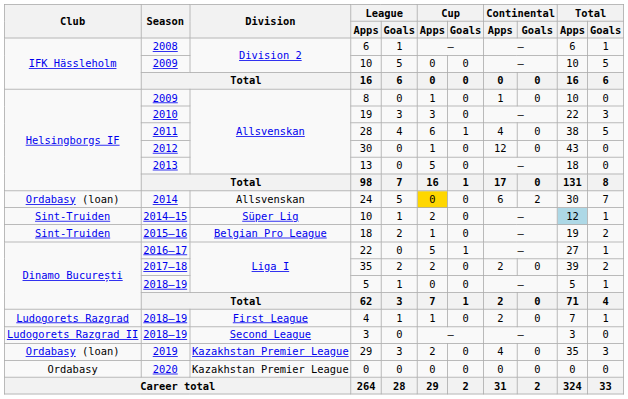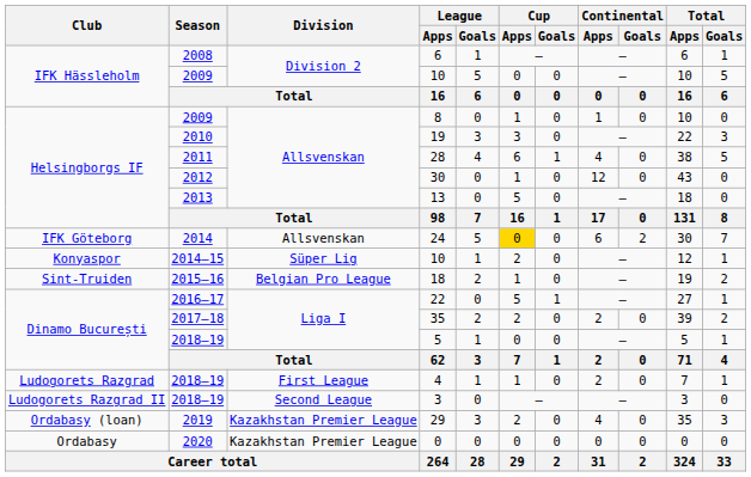 <table class="wikitable" style="text-align:center">
 <tr>
 <th rowspan="2">Club</th>
 <th rowspan="2">Season</th>
 <th rowspan="2">Division</th>
 <th colspan="2">League</th>
 <th colspan="2">Cup</th>
 <th colspan="2">Continental</th>
 <th colspan="2">Total</th>
 </tr>
 <tr>
 <th>Apps</th>
 <th>Goals</th>
 <th>Apps</th>
 <th>Goals</th>
 <th>Apps</th>
 <th>Goals</th>
 <th>Apps</th>
 <th>Goals</th>
 </tr>
 <tr>
 <td rowspan="3"><a href='#'>IFK Hässleholm</a></td>
 <td><a href='#'>2008</a></td>
 <td rowspan="2"><a href='#'>Division 2</a></td>
 <td>6</td>
 <td>1</td>
 <td colspan="2">—</td>
 <td colspan="2">—</td>
 <td>6</td>
 <td>1</td>
 </tr>
 <tr>
 <td><a href='#'>2009</a></td>
 <td>10</td>
 <td>5</td>
 <td>0</td>
 <td>0</td>
 <td colspan="2">—</td>
 <td>10</td>
 <td>5</td>
 </tr>
 <tr>
 <th colspan="2">Total</th>
 <th>16</th>
 <th>6</th>
 <th>0</th>
 <th>0</th>
 <th>0</th>
 <th>0</th>
 <th>16</th>
 <th>6</th>
 </tr>
 <tr>
 <td rowspan="6"><a href='#'>Helsingborgs IF</a></td>
 <td><a href='#'>2009</a></td>
 <td rowspan="5"><a href='#'>Allsvenskan</a></td>
 <td>8</td>
 <td>0</td>
 <td>1</td>
 <td>0</td>
 <td>1</td>
 <td>0</td>
 <td>10</td>
 <td>0</td>
 </tr>
 <tr>
 <td><a href='#'>2010</a></td>
 <td>19</td>
 <td>3</td>
 <td>3</td>
 <td>0</td>
 <td colspan="2">—</td>
 <td>22</td>
 <td>3</td>
 </tr>
 <tr>
 <td><a href='#'>2011</a></td>
 <td>28</td>
 <td>4</td>
 <td>6</td>
 <td>1</td>
 <td>4</td>
 <td>0</td>
 <td>38</td>
 <td>5</td>
 </tr>
 <tr>
 <td><a href='#'>2012</a></td>
 <td>30</td>
 <td>0</td>
 <td>1</td>
 <td>0</td>
 <td>12</td>
 <td>0</td>
 <td>43</td>
 <td>0</td>
 </tr>
 <tr>
 <td><a href='#'>2013</a></td>
 <td>13</td>
 <td>0</td>
 <td>5</td>
 <td>0</td>
 <td colspan="2">—</td>
 <td>18</td>
 <td>0</td>
 </tr>
 <tr>
 <th colspan="2">Total</th>
 <th>98</th>
 <th>7</th>
 <th>16</th>
 <th>1</th>
 <th>17</th>
 <th>0</th>
 <th>131</th>
 <th>8</th>
 </tr>
 <tr>
-<td><a href='#'>Ordabasy</a> (loan)</td>
+<td><a href='#'>IFK Göteborg</a></td>
 <td><a href='#'>2014</a></td>
 <td>Allsvenskan</td>
 <td>24</td>
 <td>5</td>
 <td style="background: gold;">0</td>
 <td>0</td>
 <td>6</td>
 <td>2</td>
 <td>30</td>
 <td>7</td>
 </tr>
 <tr>
-<td><a href='#'>Sint-Truiden</a></td>
+<td><a href='#'>Konyaspor</a></td>
 <td><a href='#'>2014–15</a></td>
 <td><a href='#'>Süper Lig</a></td>
 <td>10</td>
 <td>1</td>
 <td>2</td>
 <td>0</td>
 <td colspan="2">—</td>
-<td style="background: lightblue;">12</td>
+<td>12</td>
 <td>1</td>
 </tr>
 <tr>
 <td><a href='#'>Sint-Truiden</a></td>
 <td><a href='#'>2015–16</a></td>
 <td><a href='#'>Belgian Pro League</a></td>
 <td>18</td>
 <td>2</td>
 <td>1</td>
 <td>0</td>
 <td colspan="2">—</td>
 <td>19</td>
 <td>2</td>
 </tr>
 <tr>
 <td rowspan="4"><a href='#'>Dinamo București</a></td>
 <td><a href='#'>2016–17</a></td>
 <td rowspan="3"><a href='#'>Liga I</a></td>
 <td>22</td>
 <td>0</td>
 <td>5</td>
 <td>1</td>
 <td colspan="2">—</td>
 <td>27</td>
 <td>1</td>
 </tr>
 <tr>
 <td><a href='#'>2017–18</a></td>
 <td>35</td>
 <td>2</td>
 <td>2</td>
 <td>0</td>
 <td>2</td>
 <td>0</td>
 <td>39</td>
 <td>2</td>
 </tr>
 <tr>
 <td><a href='#'>2018–19</a></td>
 <td>5</td>
 <td>1</td>
 <td>0</td>
 <td>0</td>
 <td colspan="2">—</td>
 <td>5</td>
 <td>1</td>
 </tr>
 <tr>
 <th colspan="2">Total</th>
 <th>62</th>
 <th>3</th>
 <th>7</th>
 <th>1</th>
 <th>2</th>
 <th>0</th>
 <th>71</th>
 <th>4</th>
 </tr>
 <tr>
 <td><a href='#'>Ludogorets Razgrad</a></td>
 <td><a href='#'>2018–19</a></td>
 <td><a href='#'>First League</a></td>
 <td>4</td>
 <td>1</td>
 <td>1</td>
 <td>0</td>
 <td>2</td>
 <td>0</td>
 <td>7</td>
 <td>1</td>
 </tr>
 <tr>
 <td><a href='#'>Ludogorets Razgrad II</a></td>
 <td><a href='#'>2018–19</a></td>
 <td><a href='#'>Second League</a></td>
 <td>3</td>
 <td>0</td>
 <td colspan="2">—</td>
 <td colspan="2">—</td>
 <td>3</td>
 <td>0</td>
 </tr>
 <tr>
 <td><a href='#'>Ordabasy</a> (loan)</td>
 <td><a href='#'>2019</a></td>
 <td><a href='#'>Kazakhstan Premier League</a></td>
 <td>29</td>
 <td>3</td>
 <td>2</td>
 <td>0</td>
 <td>4</td>
 <td>0</td>
 <td>35</td>
 <td>3</td>
 </tr>
 <tr>
 <td>Ordabasy</td>
 <td><a href='#'>2020</a></td>
 <td>Kazakhstan Premier League</td>
 <td>0</td>
 <td>0</td>
 <td>0</td>
 <td>0</td>
 <td>0</td>
 <td>0</td>
 <td>0</td>
 <td>0</td>
 </tr>
 <tr>
 <th colspan="3">Career total</th>
 <th>264</th>
 <th>28</th>
 <th>29</th>
 <th>2</th>
 <th>31</th>
 <th>2</th>
 <th>324</th>
 <th>33</th>
 </tr>
 </table>
